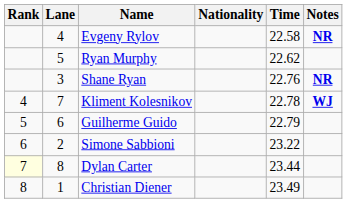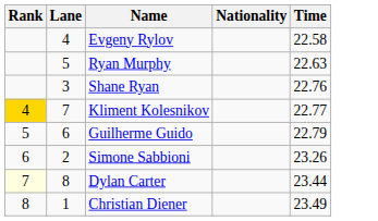 <table class="wikitable sortable" style="text-align:center">
 <tr>
 <th>Rank</th>
 <th>Lane</th>
 <th>Name</th>
 <th>Nationality</th>
 <th>Time</th>
-<th>Notes</th>
 </tr>
 <tr>
 <td></td>
 <td>4</td>
 <td align=left><a href='#'>Evgeny Rylov</a></td>
 <td align=left></td>
 <td>22.58</td>
-<td><strong><a href='#'>NR</a></strong></td>
 </tr>
 <tr>
 <td></td>
 <td>5</td>
 <td align=left><a href='#'>Ryan Murphy</a></td>
 <td align=left></td>
-<td>22.62</td>
-<td></td>
+<td>22.63</td>
 </tr>
 <tr>
 <td></td>
 <td>3</td>
 <td align=left><a href='#'>Shane Ryan</a></td>
 <td align=left></td>
 <td>22.76</td>
-<td><strong><a href='#'>NR</a></strong></td>
 </tr>
 <tr>
-<td>4</td>
+<td style="background: gold;">4</td>
 <td>7</td>
 <td align=left><a href='#'>Kliment Kolesnikov</a></td>
 <td align=left></td>
-<td>22.78</td>
-<td><strong><a href='#'>WJ</a></strong></td>
+<td>22.77</td>
 </tr>
 <tr>
 <td>5</td>
 <td>6</td>
 <td align=left><a href='#'>Guilherme Guido</a></td>
 <td align=left></td>
 <td>22.79</td>
-<td></td>
 </tr>
 <tr>
 <td>6</td>
 <td>2</td>
 <td align=left><a href='#'>Simone Sabbioni</a></td>
 <td align=left></td>
-<td>23.22</td>
-<td></td>
+<td>23.26</td>
 </tr>
 <tr>
 <td style="background: lightyellow;">7</td>
 <td>8</td>
 <td align=left><a href='#'>Dylan Carter</a></td>
 <td align=left></td>
 <td>23.44</td>
-<td></td>
 </tr>
 <tr>
 <td>8</td>
 <td>1</td>
 <td align=left><a href='#'>Christian Diener</a></td>
 <td align=left></td>
 <td>23.49</td>
-<td></td>
 </tr>
 </table>
